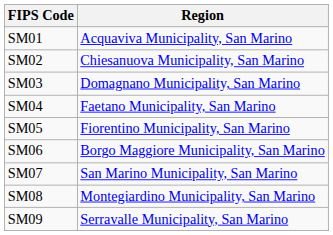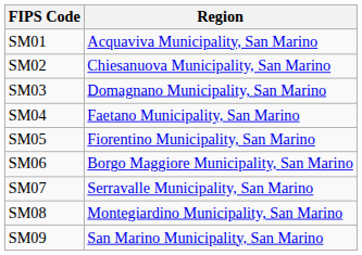 <table class="wikitable">
 <tr>
 <th>FIPS Code</th>
 <th>Region</th>
 </tr>
 <tr>
 <td>SM01</td>
 <td><a href='#'>Acquaviva Municipality, San Marino</a></td>
 </tr>
 <tr>
 <td>SM02</td>
 <td><a href='#'>Chiesanuova Municipality, San Marino</a></td>
 </tr>
 <tr>
 <td>SM03</td>
 <td><a href='#'>Domagnano Municipality, San Marino</a></td>
 </tr>
 <tr>
 <td>SM04</td>
 <td><a href='#'>Faetano Municipality, San Marino</a></td>
 </tr>
 <tr>
 <td>SM05</td>
 <td><a href='#'>Fiorentino Municipality, San Marino</a></td>
 </tr>
 <tr>
 <td>SM06</td>
 <td><a href='#'>Borgo Maggiore Municipality, San Marino</a></td>
 </tr>
 <tr>
 <td>SM07</td>
-<td><a href='#'>San Marino Municipality, San Marino</a></td>
+<td><a href='#'>Serravalle Municipality, San Marino</a></td>
 </tr>
 <tr>
 <td>SM08</td>
 <td><a href='#'>Montegiardino Municipality, San Marino</a></td>
 </tr>
 <tr>
 <td>SM09</td>
-<td><a href='#'>Serravalle Municipality, San Marino</a></td>
+<td><a href='#'>San Marino Municipality, San Marino</a></td>
 </tr>
 </table>
